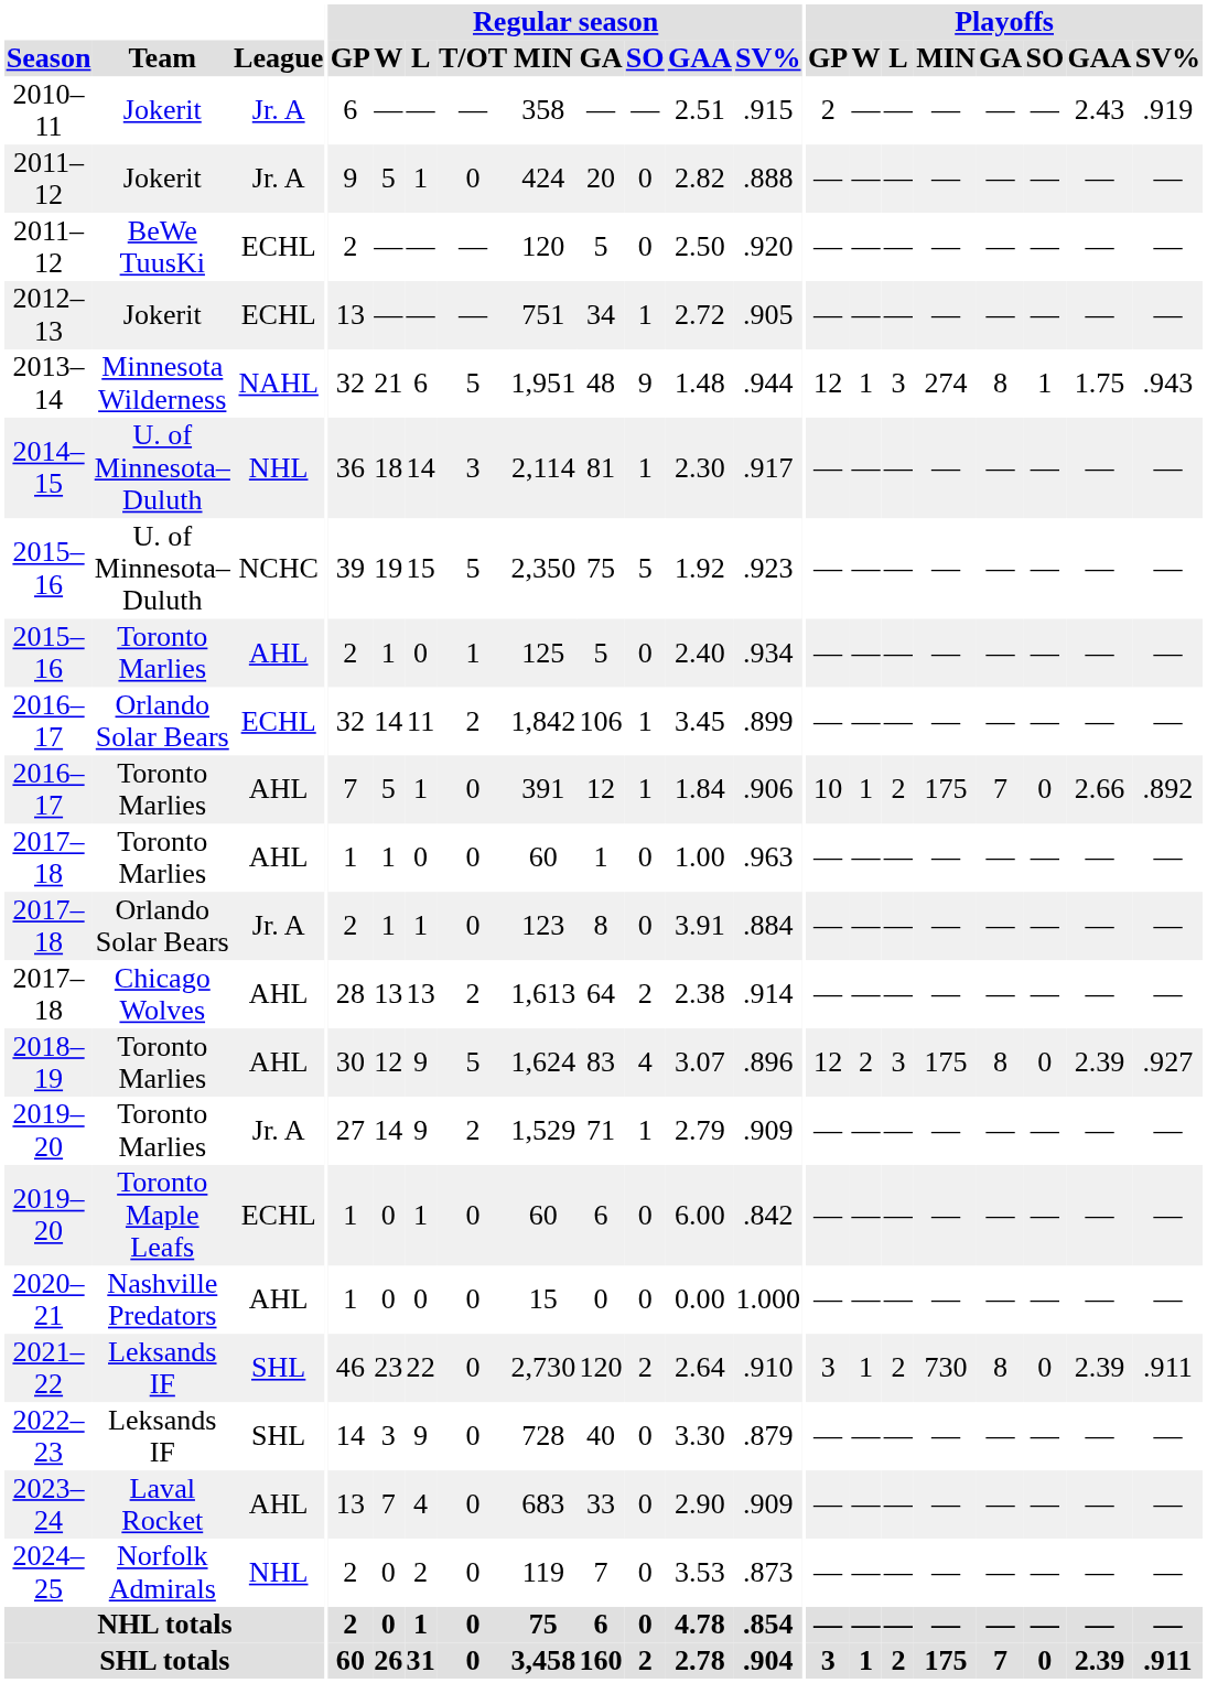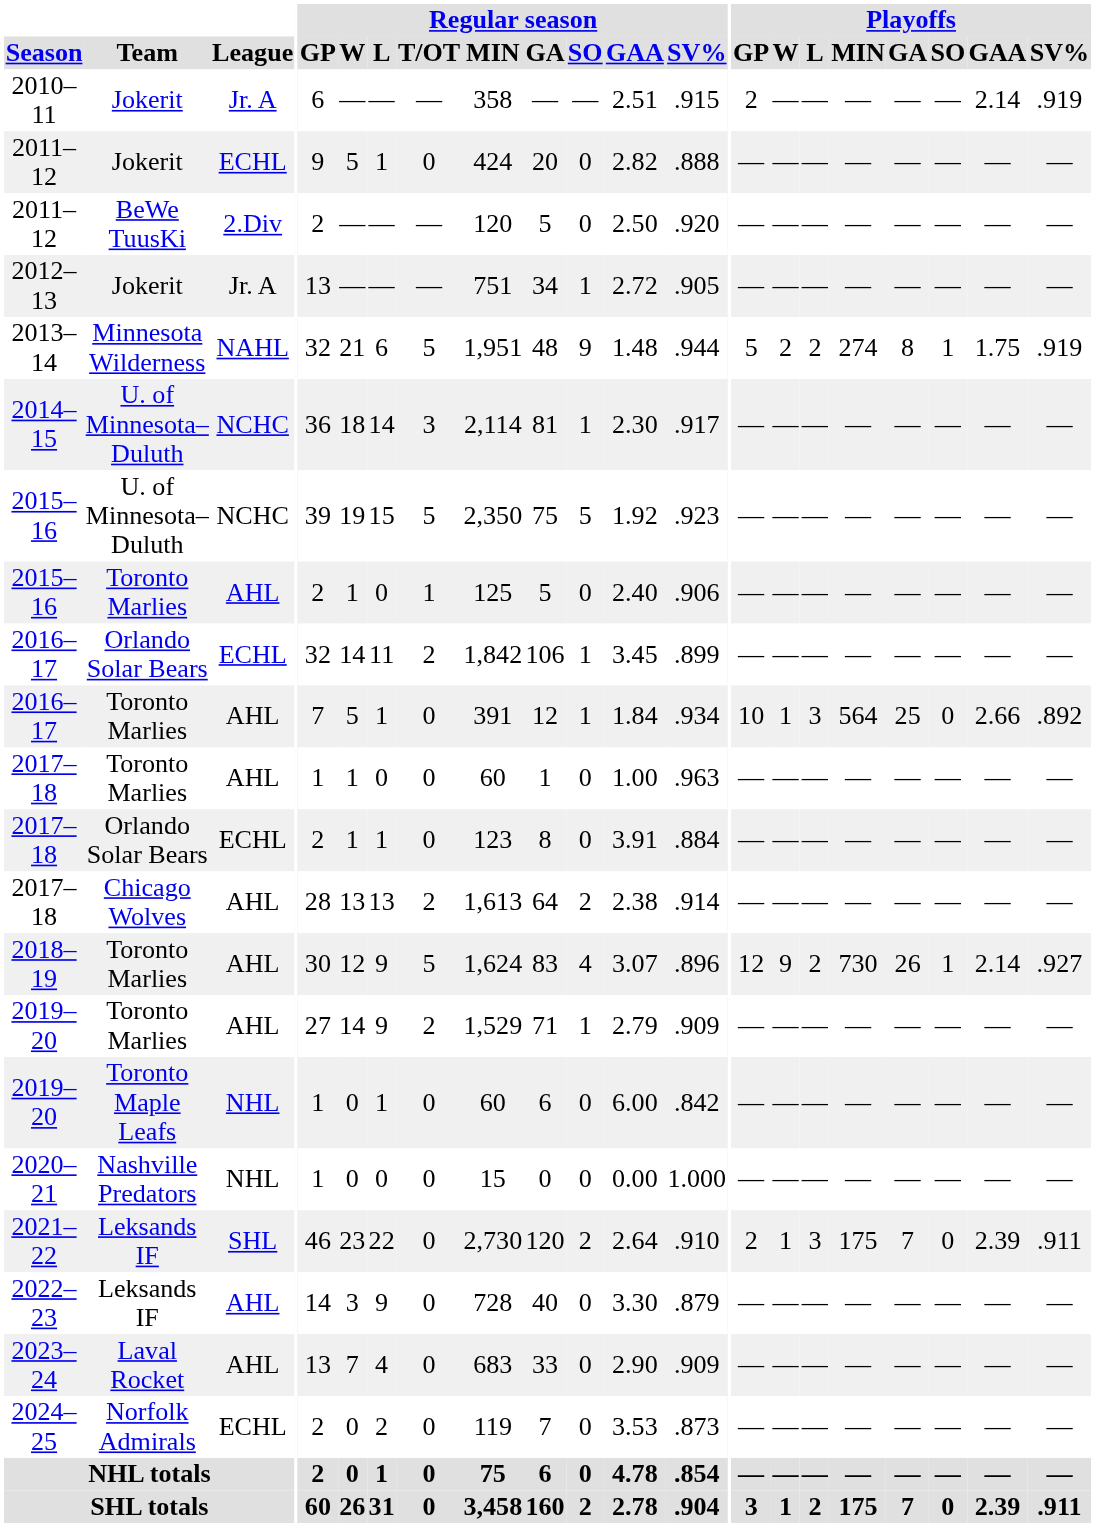 <table border="0" cellpadding="1" cellspacing="0" style="text-align:center; width:75%">
 <tr ALIGN="center" bgcolor="#e0e0e0">
 <th align="center" colspan="3" bgcolor="#ffffff"></th>
 <th rowspan="100" align="center" bgcolor="#ffffff"></th>
 <th align="center" colspan="9" bgcolor="#e0e0e0"><a href='#'>Regular season</a></th>
 <th rowspan="100" align="center" bgcolor="#ffffff"></th>
 <th align="center" colspan="8" bgcolor="#e0e0e0"><a href='#'>Playoffs</a></th>
 </tr>
 <tr ALIGN="center" bgcolor="#e0e0e0">
 <th><a href='#'>Season</a></th>
 <th>Team</th>
 <th>League</th>
 <th>GP</th>
 <th>W</th>
 <th>L</th>
 <th>T/OT</th>
 <th>MIN</th>
 <th>GA</th>
 <th><a href='#'>SO</a></th>
 <th><a href='#'>GAA</a></th>
 <th><a href='#'>SV%</a></th>
 <th>GP</th>
 <th>W</th>
 <th>L</th>
 <th>MIN</th>
 <th>GA</th>
 <th>SO</th>
 <th>GAA</th>
 <th>SV%</th>
 </tr>
 <tr ALIGN="center">
 <td>2010–11</td>
 <td><a href='#'>Jokerit</a></td>
 <td><a href='#'>Jr. A</a></td>
 <td>6</td>
 <td>—</td>
 <td>—</td>
 <td>—</td>
 <td>358</td>
 <td>—</td>
 <td>—</td>
 <td>2.51</td>
 <td>.915</td>
 <td>2</td>
 <td>—</td>
 <td>—</td>
 <td>—</td>
 <td>—</td>
 <td>—</td>
-<td>2.43</td>
+<td>2.14</td>
 <td>.919</td>
 </tr>
 <tr ALIGN="center" bgcolor="#f0f0f0">
 <td>2011–12</td>
 <td>Jokerit</td>
-<td>Jr. A</td>
+<td><a href='#'>ECHL</a></td>
 <td>9</td>
 <td>5</td>
 <td>1</td>
 <td>0</td>
 <td>424</td>
 <td>20</td>
 <td>0</td>
 <td>2.82</td>
 <td>.888</td>
 <td>—</td>
 <td>—</td>
 <td>—</td>
 <td>—</td>
 <td>—</td>
 <td>—</td>
 <td>—</td>
 <td>—</td>
 </tr>
 <tr ALIGN="center">
 <td>2011–12</td>
 <td><a href='#'>BeWe TuusKi</a></td>
-<td>ECHL</td>
+<td><a href='#'>2.Div</a></td>
 <td>2</td>
 <td>—</td>
 <td>—</td>
 <td>—</td>
 <td>120</td>
 <td>5</td>
 <td>0</td>
 <td>2.50</td>
 <td>.920</td>
 <td>—</td>
 <td>—</td>
 <td>—</td>
 <td>—</td>
 <td>—</td>
 <td>—</td>
 <td>—</td>
 <td>—</td>
 </tr>
 <tr ALIGN="center" bgcolor="#f0f0f0">
 <td>2012–13</td>
 <td>Jokerit</td>
-<td>ECHL</td>
+<td>Jr. A</td>
 <td>13</td>
 <td>—</td>
 <td>—</td>
 <td>—</td>
 <td>751</td>
 <td>34</td>
 <td>1</td>
 <td>2.72</td>
 <td>.905</td>
 <td>—</td>
 <td>—</td>
 <td>—</td>
 <td>—</td>
 <td>—</td>
 <td>—</td>
 <td>—</td>
 <td>—</td>
 </tr>
 <tr ALIGN="center">
 <td>2013–14</td>
 <td><a href='#'>Minnesota Wilderness</a></td>
 <td><a href='#'>NAHL</a></td>
 <td>32</td>
 <td>21</td>
 <td>6</td>
 <td>5</td>
 <td>1,951</td>
 <td>48</td>
 <td>9</td>
 <td>1.48</td>
 <td>.944</td>
-<td>12</td>
-<td>1</td>
-<td>3</td>
+<td>5</td>
+<td>2</td>
+<td>2</td>
 <td>274</td>
 <td>8</td>
 <td>1</td>
 <td>1.75</td>
-<td>.943</td>
+<td>.919</td>
 </tr>
 <tr ALIGN="center" bgcolor="#f0f0f0">
 <td><a href='#'>2014–15</a></td>
 <td><a href='#'>U. of Minnesota–Duluth</a></td>
-<td><a href='#'>NHL</a></td>
+<td><a href='#'>NCHC</a></td>
 <td>36</td>
 <td>18</td>
 <td>14</td>
 <td>3</td>
 <td>2,114</td>
 <td>81</td>
 <td>1</td>
 <td>2.30</td>
 <td>.917</td>
 <td>—</td>
 <td>—</td>
 <td>—</td>
 <td>—</td>
 <td>—</td>
 <td>—</td>
 <td>—</td>
 <td>—</td>
 </tr>
 <tr ALIGN="center">
 <td><a href='#'>2015–16</a></td>
 <td>U. of Minnesota–Duluth</td>
 <td>NCHC</td>
 <td>39</td>
 <td>19</td>
 <td>15</td>
 <td>5</td>
 <td>2,350</td>
 <td>75</td>
 <td>5</td>
 <td>1.92</td>
 <td>.923</td>
 <td>—</td>
 <td>—</td>
 <td>—</td>
 <td>—</td>
 <td>—</td>
 <td>—</td>
 <td>—</td>
 <td>—</td>
 </tr>
 <tr ALIGN="center"  bgcolor="#f0f0f0">
 <td><a href='#'>2015–16</a></td>
 <td><a href='#'>Toronto Marlies</a></td>
 <td><a href='#'>AHL</a></td>
 <td>2</td>
 <td>1</td>
 <td>0</td>
 <td>1</td>
 <td>125</td>
 <td>5</td>
 <td>0</td>
 <td>2.40</td>
-<td>.934</td>
+<td>.906</td>
 <td>—</td>
 <td>—</td>
 <td>—</td>
 <td>—</td>
 <td>—</td>
 <td>—</td>
 <td>—</td>
 <td>—</td>
 </tr>
 <tr ALIGN="center">
 <td><a href='#'>2016–17</a></td>
 <td><a href='#'>Orlando Solar Bears</a></td>
 <td><a href='#'>ECHL</a></td>
 <td>32</td>
 <td>14</td>
 <td>11</td>
 <td>2</td>
 <td>1,842</td>
 <td>106</td>
 <td>1</td>
 <td>3.45</td>
 <td>.899</td>
 <td>—</td>
 <td>—</td>
 <td>—</td>
 <td>—</td>
 <td>—</td>
 <td>—</td>
 <td>—</td>
 <td>—</td>
 </tr>
 <tr ALIGN="center"  bgcolor="#f0f0f0">
 <td><a href='#'>2016–17</a></td>
 <td>Toronto Marlies</td>
 <td>AHL</td>
 <td>7</td>
 <td>5</td>
 <td>1</td>
 <td>0</td>
 <td>391</td>
 <td>12</td>
 <td>1</td>
 <td>1.84</td>
-<td>.906</td>
+<td>.934</td>
 <td>10</td>
 <td>1</td>
-<td>2</td>
-<td>175</td>
-<td>7</td>
+<td>3</td>
+<td>564</td>
+<td>25</td>
 <td>0</td>
 <td>2.66</td>
 <td>.892</td>
 </tr>
 <tr ALIGN="center">
 <td><a href='#'>2017–18</a></td>
 <td>Toronto Marlies</td>
 <td>AHL</td>
 <td>1</td>
 <td>1</td>
 <td>0</td>
 <td>0</td>
 <td>60</td>
 <td>1</td>
 <td>0</td>
 <td>1.00</td>
 <td>.963</td>
 <td>—</td>
 <td>—</td>
 <td>—</td>
 <td>—</td>
 <td>—</td>
 <td>—</td>
 <td>—</td>
 <td>—</td>
 </tr>
 <tr ALIGN="center"   bgcolor="#f0f0f0">
 <td><a href='#'>2017–18</a></td>
 <td>Orlando Solar Bears</td>
-<td>Jr. A</td>
+<td>ECHL</td>
 <td>2</td>
 <td>1</td>
 <td>1</td>
 <td>0</td>
 <td>123</td>
 <td>8</td>
 <td>0</td>
 <td>3.91</td>
 <td>.884</td>
 <td>—</td>
 <td>—</td>
 <td>—</td>
 <td>—</td>
 <td>—</td>
 <td>—</td>
 <td>—</td>
 <td>—</td>
 </tr>
 <tr ALIGN="center">
 <td>2017–18</td>
 <td><a href='#'>Chicago Wolves</a></td>
 <td>AHL</td>
 <td>28</td>
 <td>13</td>
 <td>13</td>
 <td>2</td>
 <td>1,613</td>
 <td>64</td>
 <td>2</td>
 <td>2.38</td>
 <td>.914</td>
 <td>—</td>
 <td>—</td>
 <td>—</td>
 <td>—</td>
 <td>—</td>
 <td>—</td>
 <td>—</td>
 <td>—</td>
 </tr>
 <tr ALIGN="center"   bgcolor="#f0f0f0">
 <td><a href='#'>2018–19</a></td>
 <td>Toronto Marlies</td>
 <td>AHL</td>
 <td>30</td>
 <td>12</td>
 <td>9</td>
 <td>5</td>
 <td>1,624</td>
 <td>83</td>
 <td>4</td>
 <td>3.07</td>
 <td>.896</td>
 <td>12</td>
+<td>9</td>
 <td>2</td>
-<td>3</td>
-<td>175</td>
-<td>8</td>
-<td>0</td>
-<td>2.39</td>
+<td>730</td>
+<td>26</td>
+<td>1</td>
+<td>2.14</td>
 <td>.927</td>
 </tr>
 <tr ALIGN="center">
 <td><a href='#'>2019–20</a></td>
 <td>Toronto Marlies</td>
-<td>Jr. A</td>
+<td>AHL</td>
 <td>27</td>
 <td>14</td>
 <td>9</td>
 <td>2</td>
 <td>1,529</td>
 <td>71</td>
 <td>1</td>
 <td>2.79</td>
 <td>.909</td>
 <td>—</td>
 <td>—</td>
 <td>—</td>
 <td>—</td>
 <td>—</td>
 <td>—</td>
 <td>—</td>
 <td>—</td>
 </tr>
 <tr ALIGN="center"   bgcolor="#f0f0f0">
 <td><a href='#'>2019–20</a></td>
 <td><a href='#'>Toronto Maple Leafs</a></td>
-<td>ECHL</td>
+<td><a href='#'>NHL</a></td>
 <td>1</td>
 <td>0</td>
 <td>1</td>
 <td>0</td>
 <td>60</td>
 <td>6</td>
 <td>0</td>
 <td>6.00</td>
 <td>.842</td>
 <td>—</td>
 <td>—</td>
 <td>—</td>
 <td>—</td>
 <td>—</td>
 <td>—</td>
 <td>—</td>
 <td>—</td>
 </tr>
 <tr ALIGN="center">
 <td><a href='#'>2020–21</a></td>
 <td><a href='#'>Nashville Predators</a></td>
-<td>AHL</td>
+<td>NHL</td>
 <td>1</td>
 <td>0</td>
 <td>0</td>
 <td>0</td>
 <td>15</td>
 <td>0</td>
 <td>0</td>
 <td>0.00</td>
 <td>1.000</td>
 <td>—</td>
 <td>—</td>
 <td>—</td>
 <td>—</td>
 <td>—</td>
 <td>—</td>
 <td>—</td>
 <td>—</td>
 </tr>
 <tr ALIGN="center"   bgcolor="#f0f0f0">
 <td><a href='#'>2021–22</a></td>
 <td><a href='#'>Leksands IF</a></td>
 <td><a href='#'>SHL</a></td>
 <td>46</td>
 <td>23</td>
 <td>22</td>
 <td>0</td>
 <td>2,730</td>
 <td>120</td>
 <td>2</td>
 <td>2.64</td>
 <td>.910</td>
+<td>2</td>
+<td>1</td>
 <td>3</td>
-<td>1</td>
-<td>2</td>
-<td>730</td>
-<td>8</td>
+<td>175</td>
+<td>7</td>
 <td>0</td>
 <td>2.39</td>
 <td>.911</td>
 </tr>
 <tr ALIGN="center">
 <td><a href='#'>2022–23</a></td>
 <td>Leksands IF</td>
-<td>SHL</td>
+<td><a href='#'>AHL</a></td>
 <td>14</td>
 <td>3</td>
 <td>9</td>
 <td>0</td>
 <td>728</td>
 <td>40</td>
 <td>0</td>
 <td>3.30</td>
 <td>.879</td>
 <td>—</td>
 <td>—</td>
 <td>—</td>
 <td>—</td>
 <td>—</td>
 <td>—</td>
 <td>—</td>
 <td>—</td>
 </tr>
 <tr ALIGN="center"   bgcolor="#f0f0f0">
 <td><a href='#'>2023–24</a></td>
 <td><a href='#'>Laval Rocket</a></td>
 <td>AHL</td>
 <td>13</td>
 <td>7</td>
 <td>4</td>
 <td>0</td>
 <td>683</td>
 <td>33</td>
 <td>0</td>
 <td>2.90</td>
 <td>.909</td>
 <td>—</td>
 <td>—</td>
 <td>—</td>
 <td>—</td>
 <td>—</td>
 <td>—</td>
 <td>—</td>
 <td>—</td>
 </tr>
 <tr>
 <td><a href='#'>2024–25</a></td>
 <td><a href='#'>Norfolk Admirals</a></td>
-<td><a href='#'>NHL</a></td>
+<td>ECHL</td>
 <td>2</td>
 <td>0</td>
 <td>2</td>
 <td>0</td>
 <td>119</td>
 <td>7</td>
 <td>0</td>
 <td>3.53</td>
 <td>.873</td>
 <td>—</td>
 <td>—</td>
 <td>—</td>
 <td>—</td>
 <td>—</td>
 <td>—</td>
 <td>—</td>
 <td>—</td>
 </tr>
 <tr bgcolor="#e0e0e0">
 <th colspan="3" align="center">NHL totals</th>
 <th>2</th>
 <th>0</th>
 <th>1</th>
 <th>0</th>
 <th>75</th>
 <th>6</th>
 <th>0</th>
 <th>4.78</th>
 <th>.854</th>
 <th>—</th>
 <th>—</th>
 <th>—</th>
 <th>—</th>
 <th>—</th>
 <th>—</th>
 <th>—</th>
 <th>—</th>
 </tr>
 <tr ALIGN="center" bgcolor="#e0e0e0">
 <th colspan="3">SHL totals</th>
 <th>60</th>
 <th>26</th>
 <th>31</th>
 <th>0</th>
 <th>3,458</th>
 <th>160</th>
 <th>2</th>
 <th>2.78</th>
 <th>.904</th>
 <th>3</th>
 <th>1</th>
 <th>2</th>
 <th>175</th>
 <th>7</th>
 <th>0</th>
 <th>2.39</th>
 <th>.911</th>
 </tr>
 </table>
